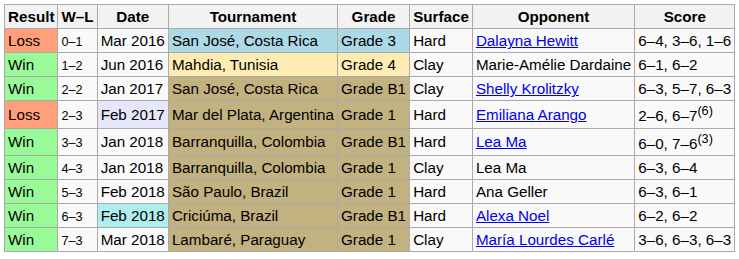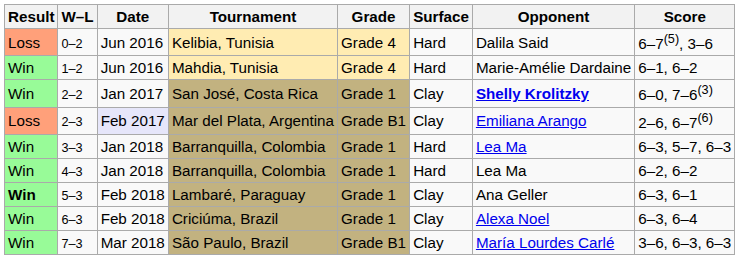 <table class="sortable wikitable" style="font-size:95%;">
 <tr>
 <th>Result</th>
 <th class="unsortable">W–L</th>
 <th>Date</th>
 <th>Tournament</th>
 <th>Grade</th>
 <th>Surface</th>
 <th>Opponent</th>
 <th class="unsortable">Score</th>
 </tr>
 <tr>
 <td style="background:#ffa07a;">Loss</td>
-<td><small>0–1</small></td>
-<td>Mar 2016</td>
-<td bgcolor="lightblue">San José, Costa Rica</td>
-<td bgcolor="lightblue">Grade 3</td>
+<td><small>0–2</small></td>
+<td>Jun 2016</td>
+<td bgcolor="#ffecb2">Kelibia, Tunisia</td>
+<td bgcolor="#ffecb2">Grade 4</td>
 <td>Hard</td>
-<td> <a href='#'>Dalayna Hewitt</a></td>
-<td>6–4, 3–6, 1–6</td>
+<td> Dalila Said</td>
+<td>6–7<sup>(5)</sup>, 3–6</td>
 </tr>
 <tr>
 <td bgcolor="98FB98">Win</td>
 <td><small>1–2</small></td>
 <td>Jun 2016</td>
 <td bgcolor="#ffecb2">Mahdia, Tunisia</td>
 <td bgcolor="#ffecb2">Grade 4</td>
-<td>Clay</td>
+<td>Hard</td>
 <td> Marie-Amélie Dardaine</td>
 <td>6–1, 6–2</td>
 </tr>
 <tr>
 <td bgcolor="98FB98">Win</td>
 <td><small>2–2</small></td>
 <td>Jan 2017</td>
 <td bgcolor="#C2B280">San José, Costa Rica</td>
-<td bgcolor="#C2B280">Grade B1</td>
+<td bgcolor="#C2B280">Grade 1</td>
 <td>Clay</td>
-<td> <a href='#'>Shelly Krolitzky</a></td>
-<td>6–3, 5–7, 6–3</td>
+<td><strong> <a href='#'>Shelly Krolitzky</a></strong></td>
+<td>6–0, 7–6<sup>(3)</sup></td>
 </tr>
 <tr>
 <td style="background:#ffa07a;">Loss</td>
 <td><small>2–3</small></td>
 <td style="background: lavender;">Feb 2017</td>
 <td bgcolor="#C2B280">Mar del Plata, Argentina</td>
-<td bgcolor="#C2B280">Grade 1</td>
-<td>Hard</td>
+<td bgcolor="#C2B280">Grade B1</td>
+<td>Clay</td>
 <td> <a href='#'>Emiliana Arango</a></td>
 <td>2–6, 6–7<sup>(6)</sup></td>
 </tr>
 <tr>
 <td bgcolor="98FB98">Win</td>
 <td><small>3–3</small></td>
 <td>Jan 2018</td>
 <td bgcolor="#C2B280">Barranquilla, Colombia</td>
-<td bgcolor="#C2B280">Grade B1</td>
+<td bgcolor="#C2B280">Grade 1</td>
 <td>Hard</td>
 <td> <a href='#'>Lea Ma</a></td>
-<td>6–0, 7–6<sup>(3)</sup></td>
+<td>6–3, 5–7, 6–3</td>
 </tr>
 <tr>
 <td bgcolor="98FB98">Win</td>
 <td><small>4–3</small></td>
 <td>Jan 2018</td>
 <td bgcolor="#C2B280">Barranquilla, Colombia</td>
 <td bgcolor="#C2B280">Grade 1</td>
-<td>Clay</td>
+<td>Hard</td>
 <td> Lea Ma</td>
-<td>6–3, 6–4</td>
+<td>6–2, 6–2</td>
 </tr>
 <tr>
-<td bgcolor="98FB98">Win</td>
+<td bgcolor="98FB98"><strong>Win</strong></td>
 <td><small>5–3</small></td>
 <td>Feb 2018</td>
-<td bgcolor="#C2B280">São Paulo, Brazil</td>
+<td bgcolor="#C2B280">Lambaré, Paraguay</td>
 <td bgcolor="#C2B280">Grade 1</td>
-<td>Hard</td>
+<td>Clay</td>
 <td> Ana Geller</td>
 <td>6–3, 6–1</td>
 </tr>
 <tr>
 <td bgcolor="98FB98">Win</td>
 <td><small>6–3</small></td>
-<td style="background: paleturquoise;">Feb 2018</td>
+<td>Feb 2018</td>
 <td bgcolor="#C2B280">Criciúma, Brazil</td>
-<td bgcolor="#C2B280">Grade B1</td>
-<td>Hard</td>
+<td bgcolor="#C2B280">Grade 1</td>
+<td>Clay</td>
 <td> <a href='#'>Alexa Noel</a></td>
-<td>6–2, 6–2</td>
+<td>6–3, 6–4</td>
 </tr>
 <tr>
 <td bgcolor="98FB98">Win</td>
 <td><small>7–3</small></td>
 <td>Mar 2018</td>
-<td bgcolor="#C2B280">Lambaré, Paraguay</td>
-<td bgcolor="#C2B280">Grade 1</td>
+<td bgcolor="#C2B280">São Paulo, Brazil</td>
+<td bgcolor="#C2B280">Grade B1</td>
 <td>Clay</td>
 <td> <a href='#'>María Lourdes Carlé</a></td>
 <td>3–6, 6–3, 6–3</td>
 </tr>
 </table>
